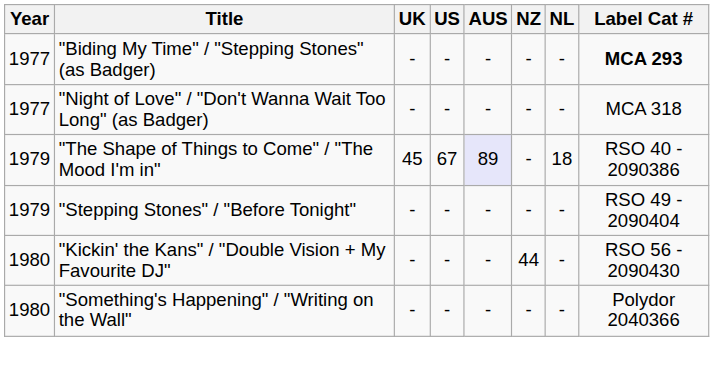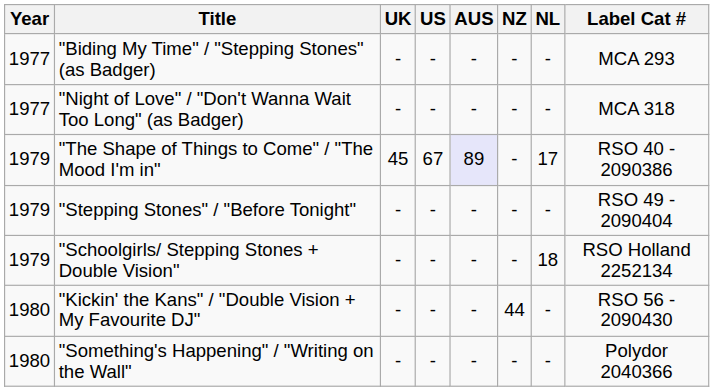 <table class="wikitable">
 <tr>
 <th style="text-align: center;">Year</th>
 <th style="text-align: center;">Title</th>
 <th style="text-align: center;">UK<br></th>
 <th style="text-align: center;">US<br></th>
 <th style="text-align: center;">AUS<br></th>
 <th style="text-align: center;">NZ<br></th>
 <th style="text-align: center;">NL<br></th>
 <th style="text-align: center;">Label Cat #</th>
 </tr>
 <tr>
 <td style="text-align: center;">1977</td>
 <td>"Biding My Time" / "Stepping Stones" (as Badger)</td>
 <td style="text-align: center;">-</td>
 <td style="text-align: center;">-</td>
 <td style="text-align: center;">-</td>
 <td style="text-align: center;">-</td>
 <td style="text-align: center;">-</td>
-<td style="text-align: center;"><strong>MCA 293</strong></td>
+<td style="text-align: center;">MCA 293</td>
 </tr>
 <tr>
 <td style="text-align: center;">1977</td>
 <td>"Night of Love" / "Don't Wanna Wait Too Long" (as Badger)</td>
 <td style="text-align: center;">-</td>
 <td style="text-align: center;">-</td>
 <td style="text-align: center;">-</td>
 <td style="text-align: center;">-</td>
 <td style="text-align: center;">-</td>
 <td style="text-align: center;">MCA 318</td>
 </tr>
 <tr>
 <td style="text-align: center;">1979</td>
 <td>"The Shape of Things to Come" / "The Mood I'm in"</td>
 <td style="text-align: center;">45</td>
 <td style="text-align: center;">67</td>
 <td style="background: lavender; text-align: center;">89</td>
 <td style="text-align: center;">-</td>
-<td style="text-align: center;">18</td>
+<td style="text-align: center;">17</td>
 <td style="text-align: center;">RSO 40 - 2090386</td>
 </tr>
 <tr>
 <td style="text-align: center;">1979</td>
 <td>"Stepping Stones" / "Before Tonight"</td>
 <td style="text-align: center;">-</td>
 <td style="text-align: center;">-</td>
 <td style="text-align: center;">-</td>
 <td style="text-align: center;">-</td>
 <td style="text-align: center;">-</td>
 <td style="text-align: center;">RSO 49 - 2090404</td>
+</tr>
+<tr>
+<td style="text-align: center;">1979</td>
+<td>"Schoolgirls/ Stepping Stones + Double Vision"</td>
+<td style="text-align: center;">-</td>
+<td style="text-align: center;">-</td>
+<td style="text-align: center;">-</td>
+<td style="text-align: center;">-</td>
+<td style="text-align: center;">18</td>
+<td style="text-align: center;">RSO Holland 2252134</td>
 </tr>
 <tr>
 <td style="text-align: center;">1980</td>
 <td>"Kickin' the Kans" / "Double Vision + My Favourite DJ"</td>
 <td style="text-align: center;">-</td>
 <td style="text-align: center;">-</td>
 <td style="text-align: center;">-</td>
 <td style="text-align: center;">44</td>
 <td style="text-align: center;">-</td>
 <td style="text-align: center;">RSO 56 - 2090430</td>
 </tr>
 <tr>
 <td style="text-align: center;">1980</td>
 <td>"Something's Happening" / "Writing on the Wall"</td>
 <td style="text-align: center;">-</td>
 <td style="text-align: center;">-</td>
 <td style="text-align: center;">-</td>
 <td style="text-align: center;">-</td>
 <td style="text-align: center;">-</td>
 <td style="text-align: center;">Polydor 2040366</td>
 </tr>
 </table>
